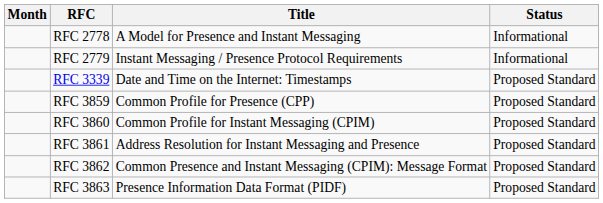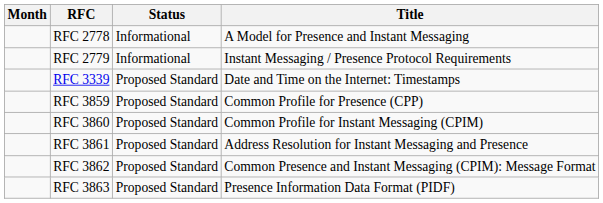 <table class="wikitable">
 <tr>
 <th>Month</th>
 <th>RFC</th>
+<th>Status</th>
 <th>Title</th>
-<th>Status</th>
 </tr>
 <tr>
 <td></td>
 <td>RFC 2778</td>
+<td>Informational</td>
 <td>A Model for Presence and Instant Messaging</td>
-<td>Informational</td>
 </tr>
 <tr>
 <td></td>
 <td>RFC 2779</td>
+<td>Informational</td>
 <td>Instant Messaging / Presence Protocol Requirements</td>
-<td>Informational</td>
 </tr>
 <tr>
 <td></td>
 <td><a href='#'>RFC 3339</a></td>
+<td>Proposed Standard</td>
 <td>Date and Time on the Internet: Timestamps</td>
-<td>Proposed Standard</td>
 </tr>
 <tr>
 <td></td>
 <td>RFC 3859</td>
+<td>Proposed Standard</td>
 <td>Common Profile for Presence (CPP)</td>
-<td>Proposed Standard</td>
 </tr>
 <tr>
 <td></td>
 <td>RFC 3860</td>
+<td>Proposed Standard</td>
 <td>Common Profile for Instant Messaging (CPIM)</td>
-<td>Proposed Standard</td>
 </tr>
 <tr>
 <td></td>
 <td>RFC 3861</td>
+<td>Proposed Standard</td>
 <td>Address Resolution for Instant Messaging and Presence</td>
-<td>Proposed Standard</td>
 </tr>
 <tr>
 <td></td>
 <td>RFC 3862</td>
+<td>Proposed Standard</td>
 <td>Common Presence and Instant Messaging (CPIM): Message Format</td>
-<td>Proposed Standard</td>
 </tr>
 <tr>
 <td></td>
 <td>RFC 3863</td>
+<td>Proposed Standard</td>
 <td>Presence Information Data Format (PIDF)</td>
-<td>Proposed Standard</td>
 </tr>
 </table>
